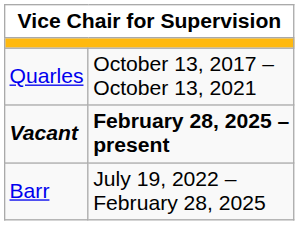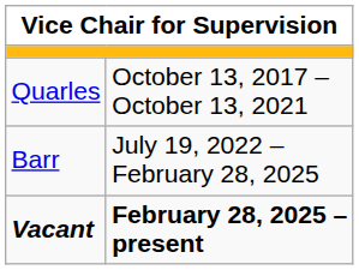 <table class="wikitable">
 <tr>
 <th colspan="2" style="background:#fff;">Vice Chair for Supervision</th>
 </tr>
 <tr>
 <td colspan="2" style="background: #FFB90F;"></td>
 </tr>
 <tr>
 <td><a href='#'>Quarles</a></td>
 <td>October 13, 2017 –<br>October 13, 2021</td>
 </tr>
 <tr>
+<td><a href='#'>Barr</a></td>
+<td>July 19, 2022 –<br>February 28, 2025</td>
+</tr>
+<tr>
 <td><strong><em>Vacant</em></strong></td>
 <td><strong>February 28, 2025 –<br>present</strong></td>
 </tr>
-<tr>
-<td><a href='#'>Barr</a></td>
-<td>July 19, 2022 –<br>February 28, 2025</td>
-</tr>
 </table>
